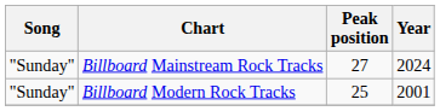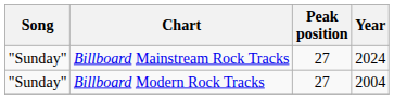 <table class="wikitable">
 <tr>
 <th align="left">Song</th>
 <th align="left">Chart</th>
 <th align="left">Peak<br>position</th>
 <th align="left">Year</th>
 </tr>
 <tr>
 <td align="left">"Sunday"</td>
 <td align="left"><em><a href='#'>Billboard</a></em> <a href='#'>Mainstream Rock Tracks</a></td>
 <td align="center">27</td>
 <td align="center">2024</td>
 </tr>
 <tr>
 <td align="left">"Sunday"</td>
 <td align="left"><em><a href='#'>Billboard</a></em> <a href='#'>Modern Rock Tracks</a></td>
-<td align="center">25</td>
-<td align="center">2001</td>
+<td align="center">27</td>
+<td align="center">2004</td>
 </tr>
 <tr>
 </tr>
 </table>
